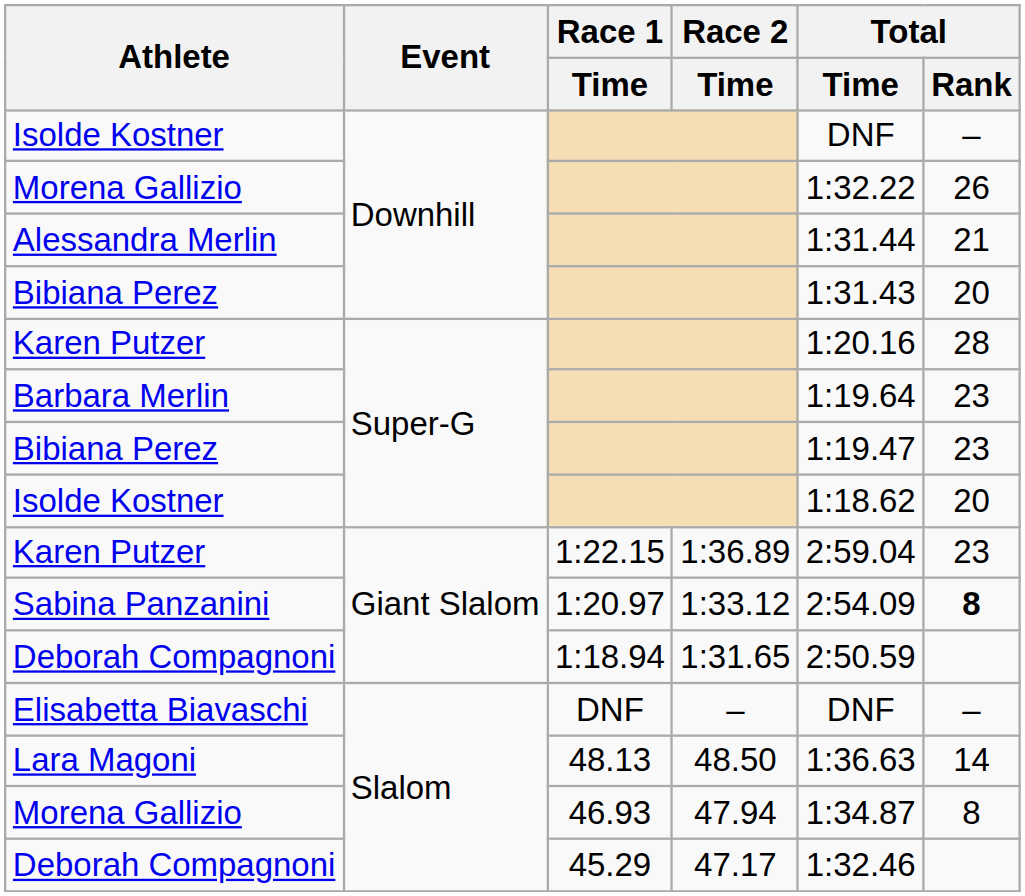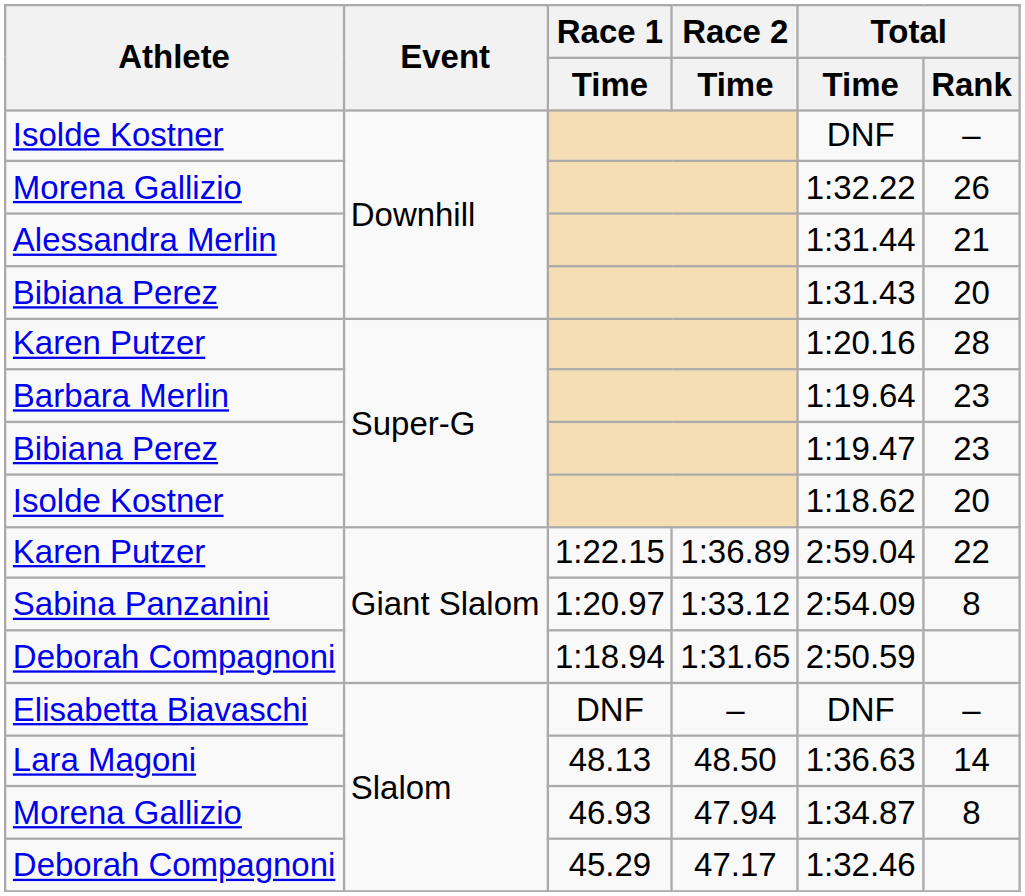 <table class="wikitable" style="font-size:90%">
 <tr>
 <th rowspan="2">Athlete</th>
 <th rowspan="2">Event</th>
 <th>Race 1</th>
 <th>Race 2</th>
 <th colspan="2">Total</th>
 </tr>
 <tr>
 <th>Time</th>
 <th>Time</th>
 <th>Time</th>
 <th>Rank</th>
 </tr>
 <tr>
 <td><a href='#'>Isolde Kostner</a></td>
 <td rowspan="4">Downhill</td>
 <td colspan="2" bgcolor="wheat"></td>
 <td align="center">DNF</td>
 <td align="center">–</td>
 </tr>
 <tr>
 <td><a href='#'>Morena Gallizio</a></td>
 <td colspan="2" bgcolor="wheat"></td>
 <td align="center">1:32.22</td>
 <td align="center">26</td>
 </tr>
 <tr>
 <td><a href='#'>Alessandra Merlin</a></td>
 <td colspan="2" bgcolor="wheat"></td>
 <td align="center">1:31.44</td>
 <td align="center">21</td>
 </tr>
 <tr>
 <td><a href='#'>Bibiana Perez</a></td>
 <td colspan="2" bgcolor="wheat"></td>
 <td align="center">1:31.43</td>
 <td align="center">20</td>
 </tr>
 <tr>
 <td><a href='#'>Karen Putzer</a></td>
 <td rowspan="4">Super-G</td>
 <td colspan="2" bgcolor="wheat"></td>
 <td align="center">1:20.16</td>
 <td align="center">28</td>
 </tr>
 <tr>
 <td><a href='#'>Barbara Merlin</a></td>
 <td colspan="2" bgcolor="wheat"></td>
 <td align="center">1:19.64</td>
 <td align="center">23</td>
 </tr>
 <tr>
 <td><a href='#'>Bibiana Perez</a></td>
 <td colspan="2" bgcolor="wheat"></td>
 <td align="center">1:19.47</td>
 <td align="center">23</td>
 </tr>
 <tr>
 <td><a href='#'>Isolde Kostner</a></td>
 <td colspan="2" bgcolor="wheat"></td>
 <td align="center">1:18.62</td>
 <td align="center">20</td>
 </tr>
 <tr>
 <td><a href='#'>Karen Putzer</a></td>
 <td rowspan="3">Giant Slalom</td>
 <td align="center">1:22.15</td>
 <td align="center">1:36.89</td>
 <td align="center">2:59.04</td>
-<td align="center">23</td>
+<td align="center">22</td>
 </tr>
 <tr>
 <td><a href='#'>Sabina Panzanini</a></td>
 <td align="center">1:20.97</td>
 <td align="center">1:33.12</td>
 <td align="center">2:54.09</td>
-<td align="center"><strong>8</strong></td>
+<td align="center">8</td>
 </tr>
 <tr>
 <td><a href='#'>Deborah Compagnoni</a></td>
 <td align="center">1:18.94</td>
 <td align="center">1:31.65</td>
 <td align="center">2:50.59</td>
 <td align="center"></td>
 </tr>
 <tr>
 <td><a href='#'>Elisabetta Biavaschi</a></td>
 <td rowspan="4">Slalom</td>
 <td align="center">DNF</td>
 <td align="center">–</td>
 <td align="center">DNF</td>
 <td align="center">–</td>
 </tr>
 <tr>
 <td><a href='#'>Lara Magoni</a></td>
 <td align="center">48.13</td>
 <td align="center">48.50</td>
 <td align="center">1:36.63</td>
 <td align="center">14</td>
 </tr>
 <tr>
 <td><a href='#'>Morena Gallizio</a></td>
 <td align="center">46.93</td>
 <td align="center">47.94</td>
 <td align="center">1:34.87</td>
 <td align="center">8</td>
 </tr>
 <tr>
 <td><a href='#'>Deborah Compagnoni</a></td>
 <td align="center">45.29</td>
 <td align="center">47.17</td>
 <td align="center">1:32.46</td>
 <td align="center"></td>
 </tr>
 </table>
